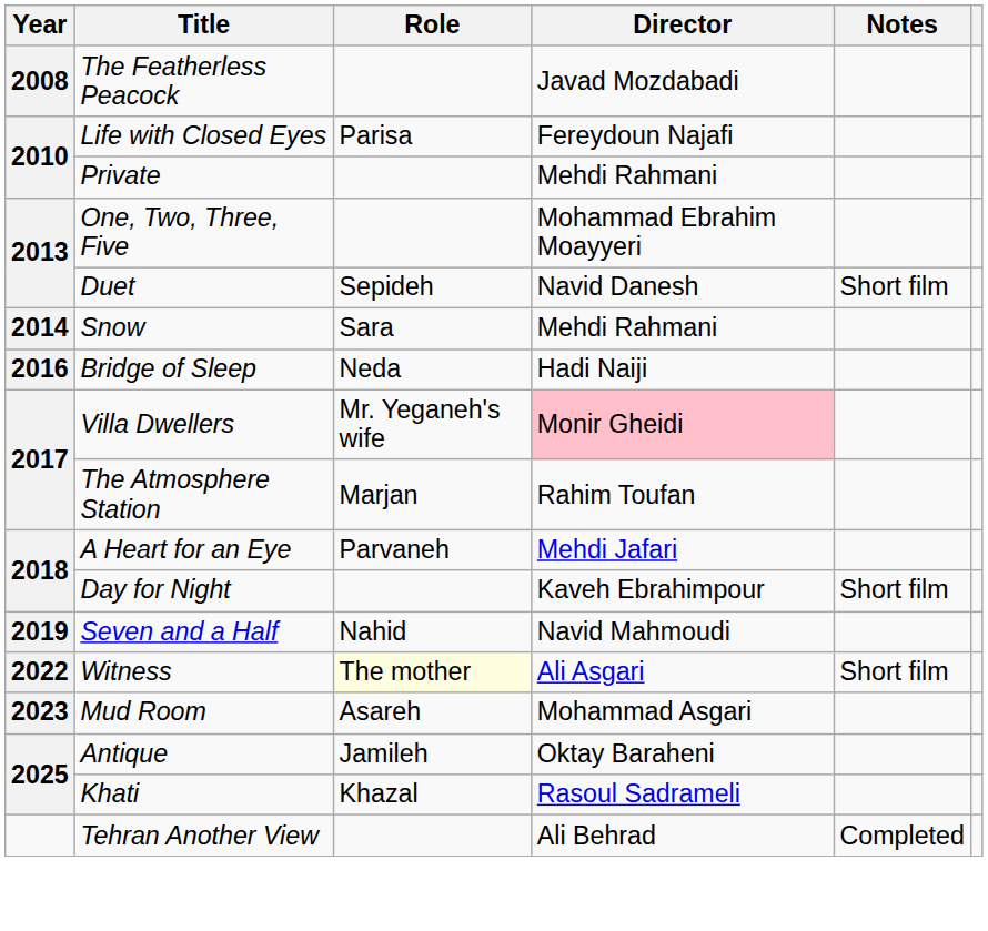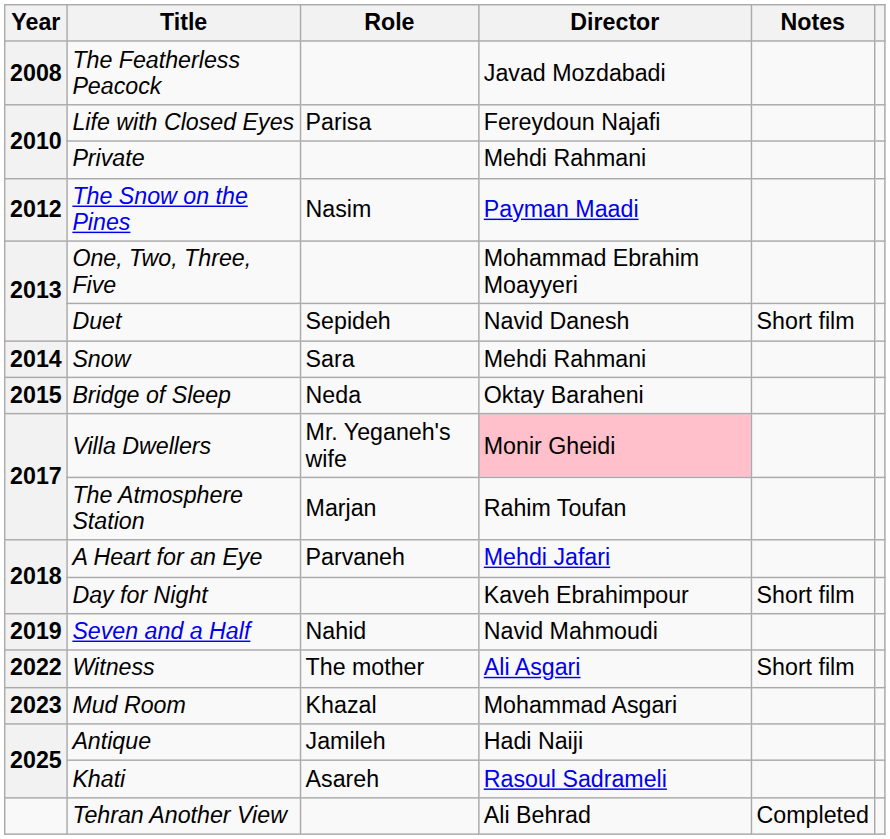 <table class="wikitable plainrowheaders sortable" style="font-size:100%">
 <tr>
 <th scope="col">Year</th>
 <th scope="col">Title</th>
 <th scope="col">Role</th>
 <th scope="col">Director</th>
 <th scope="col">Notes</th>
 <th class="unsortable" scope="col"></th>
 </tr>
 <tr>
 <th scope="row">2008</th>
 <td><em>The Featherless Peacock</em></td>
 <td></td>
 <td>Javad Mozdabadi</td>
 <td></td>
 <td></td>
 </tr>
 <tr>
 <th scope="row" rowspan="2">2010</th>
 <td><em>Life with Closed Eyes</em></td>
 <td>Parisa</td>
 <td>Fereydoun Najafi</td>
 <td></td>
 <td></td>
 </tr>
 <tr>
 <td><em>Private</em></td>
 <td></td>
 <td>Mehdi Rahmani</td>
 <td></td>
 <td></td>
 </tr>
 <tr>
+<th scope="row">2012</th>
+<td><em><a href='#'>The Snow on the Pines</a></em></td>
+<td>Nasim</td>
+<td><a href='#'>Payman Maadi</a></td>
+<td></td>
+<td></td>
+</tr>
+<tr>
 <th scope="row" rowspan="2">2013</th>
 <td><em>One, Two, Three, Five</em></td>
 <td></td>
 <td>Mohammad Ebrahim Moayyeri</td>
 <td></td>
 <td></td>
 </tr>
 <tr>
 <td><em>Duet</em></td>
 <td>Sepideh</td>
 <td>Navid Danesh</td>
 <td>Short film</td>
 <td></td>
 </tr>
 <tr>
 <th scope="row">2014</th>
 <td><em>Snow</em></td>
 <td>Sara</td>
 <td>Mehdi Rahmani</td>
 <td></td>
 <td></td>
 </tr>
 <tr>
-<th scope="row">2016</th>
+<th scope="row">2015</th>
 <td><em>Bridge of Sleep</em></td>
 <td>Neda</td>
-<td>Hadi Naiji</td>
+<td>Oktay Baraheni</td>
 <td></td>
 <td></td>
 </tr>
 <tr>
 <th scope="row" rowspan="2">2017</th>
 <td><em>Villa Dwellers</em></td>
 <td>Mr. Yeganeh's wife</td>
 <td style="background: pink;">Monir Gheidi</td>
 <td></td>
 <td></td>
 </tr>
 <tr>
 <td><em>The Atmosphere Station</em></td>
 <td>Marjan</td>
 <td>Rahim Toufan</td>
 <td></td>
 <td></td>
 </tr>
 <tr>
 <th scope="row" rowspan="2">2018</th>
 <td><em>A Heart for an Eye</em></td>
 <td>Parvaneh</td>
 <td><a href='#'>Mehdi Jafari</a></td>
 <td></td>
 <td></td>
 </tr>
 <tr>
 <td><em>Day for Night</em></td>
 <td></td>
 <td>Kaveh Ebrahimpour</td>
 <td>Short film</td>
 <td></td>
 </tr>
 <tr>
 <th scope="row">2019</th>
 <td><em><a href='#'>Seven and a Half</a></em></td>
 <td>Nahid</td>
 <td>Navid Mahmoudi</td>
 <td></td>
 <td></td>
 </tr>
 <tr>
 <th scope="row">2022</th>
 <td><em>Witness</em></td>
-<td style="background: lightyellow;">The mother</td>
+<td>The mother</td>
 <td><a href='#'>Ali Asgari</a></td>
 <td>Short film</td>
 <td></td>
 </tr>
 <tr>
 <th scope="row">2023</th>
 <td><em>Mud Room</em></td>
-<td>Asareh</td>
+<td>Khazal</td>
 <td>Mohammad Asgari</td>
 <td></td>
 <td></td>
 </tr>
 <tr>
 <th rowspan="2" scope="row">2025</th>
 <td><em>Antique</em></td>
 <td>Jamileh</td>
-<td>Oktay Baraheni</td>
+<td>Hadi Naiji</td>
 <td></td>
 <td></td>
 </tr>
 <tr>
 <td><em>Khati</em></td>
-<td>Khazal</td>
+<td>Asareh</td>
 <td><a href='#'>Rasoul Sadrameli</a></td>
 <td></td>
 <td></td>
 </tr>
 <tr>
 <td></td>
 <td><em>Tehran Another View</em></td>
 <td></td>
 <td>Ali Behrad</td>
 <td>Completed</td>
 <td></td>
 </tr>
 </table>
